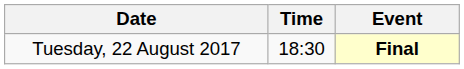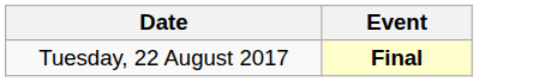 <table class = "wikitable" style="text-align:center;">
 <tr>
 <th width="220">Date</th>
-<th width="50">Time</th>
 <th width="100">Event</th>
 </tr>
 <tr>
 <td>Tuesday, 22 August 2017</td>
-<td>18:30</td>
 <td bgcolor="ffffcc"><strong>Final</strong></td>
 </tr>
 </table>
